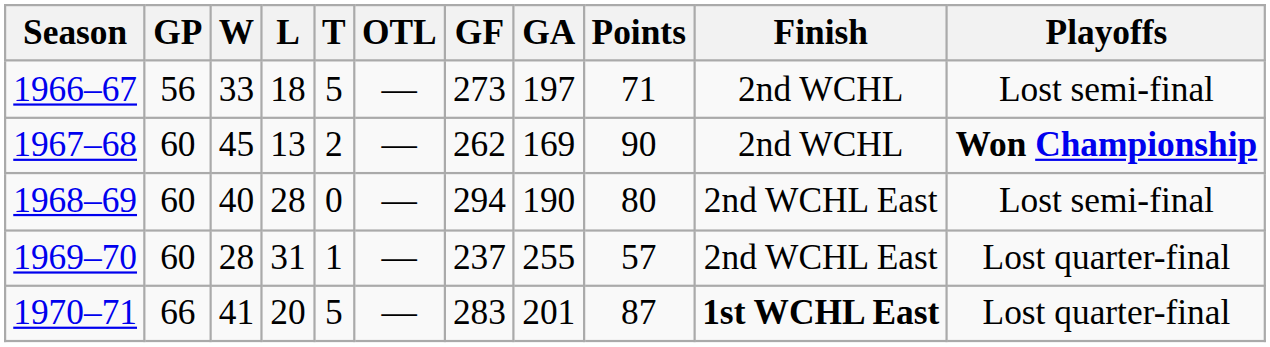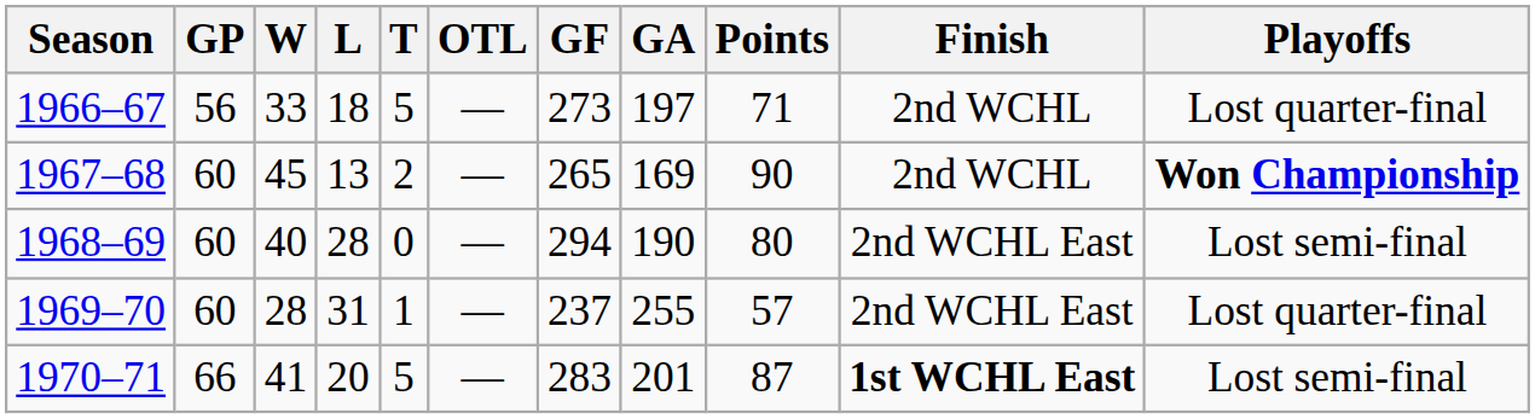 <table class="wikitable sortable sticky-header" style="text-align:center">
 <tr>
 <th>Season</th>
 <th>GP</th>
 <th>W</th>
 <th>L</th>
 <th>T</th>
 <th>OTL</th>
 <th>GF</th>
 <th>GA</th>
 <th>Points</th>
 <th>Finish</th>
 <th>Playoffs</th>
 </tr>
 <tr>
 <td><a href='#'>1966–67</a></td>
 <td>56</td>
 <td>33</td>
 <td>18</td>
 <td>5</td>
 <td>—</td>
 <td>273</td>
 <td>197</td>
 <td>71</td>
 <td>2nd WCHL</td>
-<td>Lost semi-final</td>
+<td>Lost quarter-final</td>
 </tr>
 <tr>
 <td><a href='#'>1967–68</a></td>
 <td>60</td>
 <td>45</td>
 <td>13</td>
 <td>2</td>
 <td>—</td>
-<td>262</td>
+<td>265</td>
 <td>169</td>
 <td>90</td>
 <td>2nd WCHL</td>
 <td><strong>Won <a href='#'>Championship</a></strong></td>
 </tr>
 <tr>
 <td><a href='#'>1968–69</a></td>
 <td>60</td>
 <td>40</td>
 <td>28</td>
 <td>0</td>
 <td>—</td>
 <td>294</td>
 <td>190</td>
 <td>80</td>
 <td>2nd WCHL East</td>
 <td>Lost semi-final</td>
 </tr>
 <tr>
 <td><a href='#'>1969–70</a></td>
 <td>60</td>
 <td>28</td>
 <td>31</td>
 <td>1</td>
 <td>—</td>
 <td>237</td>
 <td>255</td>
 <td>57</td>
 <td>2nd WCHL East</td>
 <td>Lost quarter-final</td>
 </tr>
 <tr>
 <td><a href='#'>1970–71</a></td>
 <td>66</td>
 <td>41</td>
 <td>20</td>
 <td>5</td>
 <td>—</td>
 <td>283</td>
 <td>201</td>
 <td>87</td>
 <td><strong>1st WCHL East</strong></td>
-<td>Lost quarter-final</td>
+<td>Lost semi-final</td>
 </tr>
 </table>
